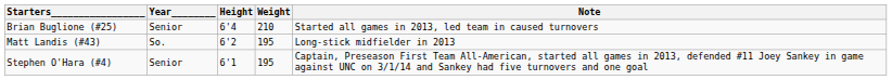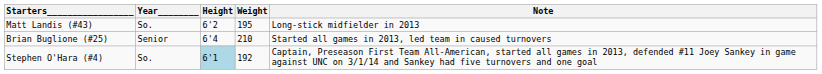 <table class="wikitable">
 <tr>
 <th>Starters_________________</th>
 <th>Year________</th>
 <th>Height</th>
 <th>Weight</th>
 <th>Note</th>
 </tr>
 <tr>
+<td>Matt Landis (#43)</td>
+<td>So.</td>
+<td>6'2</td>
+<td>195</td>
+<td>Long-stick midfielder in 2013</td>
+</tr>
+<tr>
 <td>Brian Buglione (#25)</td>
 <td>Senior</td>
 <td>6'4</td>
 <td>210</td>
 <td>Started all games in 2013, led team in caused turnovers</td>
 </tr>
 <tr>
-<td>Matt Landis (#43)</td>
+<td>Stephen O'Hara (#4)</td>
 <td>So.</td>
-<td>6'2</td>
-<td>195</td>
-<td>Long-stick midfielder in 2013</td>
-</tr>
-<tr>
-<td>Stephen O'Hara (#4)</td>
-<td>Senior</td>
-<td>6'1</td>
-<td>195</td>
+<td style="background: lightblue;">6'1</td>
+<td>192</td>
 <td>Captain, Preseason First Team All-American, started all games in 2013, defended #11 Joey Sankey in game against UNC on 3/1/14 and Sankey had five turnovers and one goal</td>
 </tr>
 </table>
